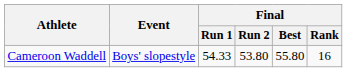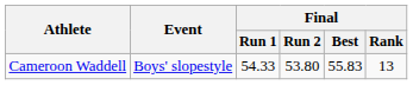 <table class="wikitable" style="font-size:90%">
 <tr>
 <th rowspan=2>Athlete</th>
 <th rowspan=2>Event</th>
 <th colspan=5>Final</th>
 </tr>
 <tr style="font-size:95%">
 <th>Run 1</th>
 <th>Run 2</th>
 <th>Best</th>
 <th>Rank</th>
 </tr>
 <tr align=center>
 <td align=left><a href='#'>Cameroon Waddell</a></td>
 <td align=left><a href='#'>Boys' slopestyle</a></td>
 <td>54.33</td>
 <td>53.80</td>
-<td>55.80</td>
-<td>16</td>
+<td>55.83</td>
+<td>13</td>
 </tr>
 </table>
